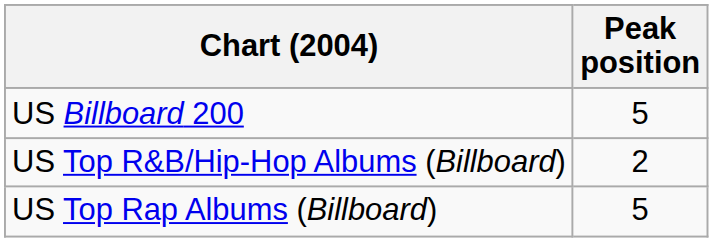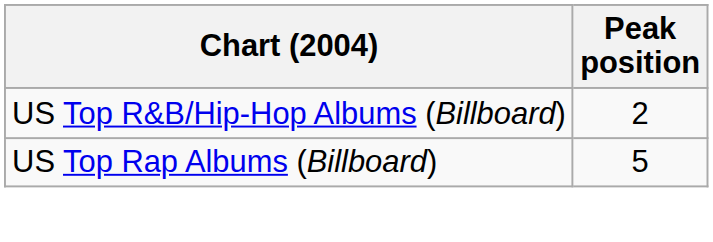 <table class="wikitable sortable">
 <tr>
 <th>Chart (2004)</th>
 <th>Peak<br>position</th>
-</tr>
-<tr>
-<td>US <a href='#'><em>Billboard</em> 200</a></td>
-<td style="text-align:center;">5</td>
 </tr>
 <tr>
 <td>US <a href='#'>Top R&B/Hip-Hop Albums</a> (<em>Billboard</em>)</td>
 <td style="text-align:center;">2</td>
 </tr>
 <tr>
 <td>US <a href='#'>Top Rap Albums</a> (<em>Billboard</em>)</td>
 <td style="text-align:center;">5</td>
 </tr>
 </table>
